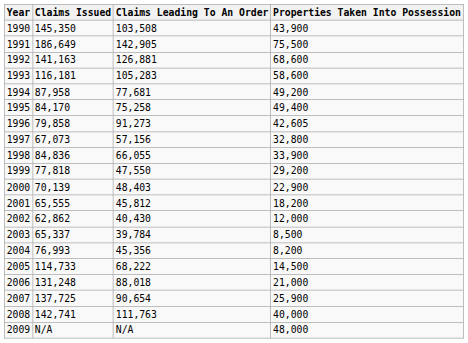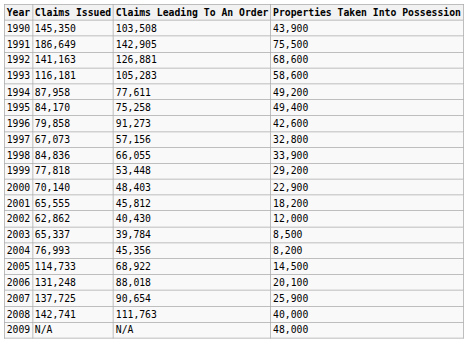 <table class="wikitable">
 <tr>
 <th>Year</th>
 <th>Claims Issued</th>
 <th>Claims Leading To An Order</th>
 <th>Properties Taken Into Possession</th>
 </tr>
 <tr>
 <td>1990</td>
 <td>145,350</td>
 <td>103,508</td>
 <td>43,900</td>
 </tr>
 <tr>
 <td>1991</td>
 <td>186,649</td>
 <td>142,905</td>
 <td>75,500</td>
 </tr>
 <tr>
 <td>1992</td>
 <td>141,163</td>
 <td>126,881</td>
 <td>68,600</td>
 </tr>
 <tr>
 <td>1993</td>
 <td>116,181</td>
 <td>105,283</td>
 <td>58,600</td>
 </tr>
 <tr>
 <td>1994</td>
 <td>87,958</td>
-<td>77,681</td>
+<td>77,611</td>
 <td>49,200</td>
 </tr>
 <tr>
 <td>1995</td>
 <td>84,170</td>
 <td>75,258</td>
 <td>49,400</td>
 </tr>
 <tr>
 <td>1996</td>
 <td>79,858</td>
 <td>91,273</td>
-<td>42,605</td>
+<td>42,600</td>
 </tr>
 <tr>
 <td>1997</td>
 <td>67,073</td>
 <td>57,156</td>
 <td>32,800</td>
 </tr>
 <tr>
 <td>1998</td>
 <td>84,836</td>
 <td>66,055</td>
 <td>33,900</td>
 </tr>
 <tr>
 <td>1999</td>
 <td>77,818</td>
-<td>47,550</td>
+<td>53,448</td>
 <td>29,200</td>
 </tr>
 <tr>
 <td>2000</td>
-<td>70,139</td>
+<td>70,140</td>
 <td>48,403</td>
 <td>22,900</td>
 </tr>
 <tr>
 <td>2001</td>
 <td>65,555</td>
 <td>45,812</td>
 <td>18,200</td>
 </tr>
 <tr>
 <td>2002</td>
 <td>62,862</td>
 <td>40,430</td>
 <td>12,000</td>
 </tr>
 <tr>
 <td>2003</td>
 <td>65,337</td>
 <td>39,784</td>
 <td>8,500</td>
 </tr>
 <tr>
 <td>2004</td>
 <td>76,993</td>
 <td>45,356</td>
 <td>8,200</td>
 </tr>
 <tr>
 <td>2005</td>
 <td>114,733</td>
-<td>68,222</td>
+<td>68,922</td>
 <td>14,500</td>
 </tr>
 <tr>
 <td>2006</td>
 <td>131,248</td>
 <td>88,018</td>
-<td>21,000</td>
+<td>20,100</td>
 </tr>
 <tr>
 <td>2007</td>
 <td>137,725</td>
 <td>90,654</td>
 <td>25,900</td>
 </tr>
 <tr>
 <td>2008</td>
 <td>142,741</td>
 <td>111,763</td>
 <td>40,000</td>
 </tr>
 <tr>
 <td>2009</td>
 <td>N/A</td>
 <td>N/A</td>
 <td>48,000</td>
 </tr>
 </table>
